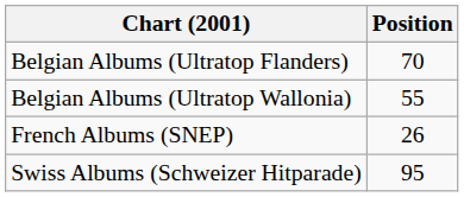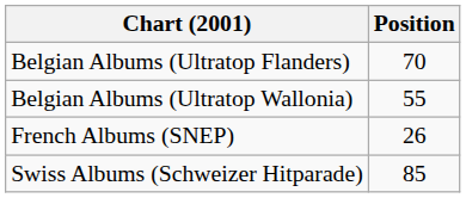 <table class="wikitable sortable">
 <tr>
 <th>Chart (2001)</th>
 <th>Position</th>
 </tr>
 <tr>
 <td>Belgian Albums (Ultratop Flanders)</td>
 <td align="center">70</td>
 </tr>
 <tr>
 <td>Belgian Albums (Ultratop Wallonia)</td>
 <td align="center">55</td>
 </tr>
 <tr>
 <td>French Albums (SNEP)</td>
 <td align="center">26</td>
 </tr>
 <tr>
 <td>Swiss Albums (Schweizer Hitparade)</td>
-<td align="center">95</td>
+<td align="center">85</td>
 </tr>
 </table>
